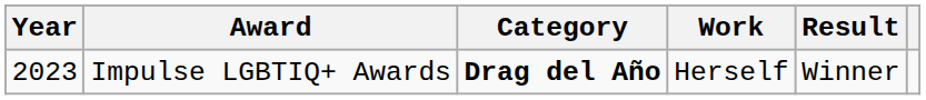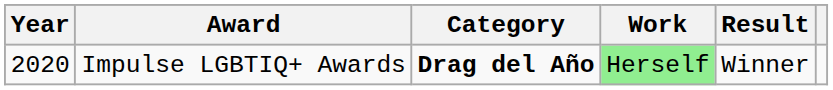 <table class="wikitable">
 <tr>
 <th>Year</th>
 <th>Award</th>
 <th>Category</th>
 <th>Work</th>
 <th>Result</th>
 <th></th>
 </tr>
 <tr>
-<td>2023</td>
+<td>2020</td>
 <td>Impulse LGBTIQ+ Awards</td>
 <td><strong>Drag del Año</strong></td>
-<td>Herself</td>
+<td style="background: lightgreen;">Herself</td>
 <td>Winner</td>
 <td></td>
 </tr>
 </table>
